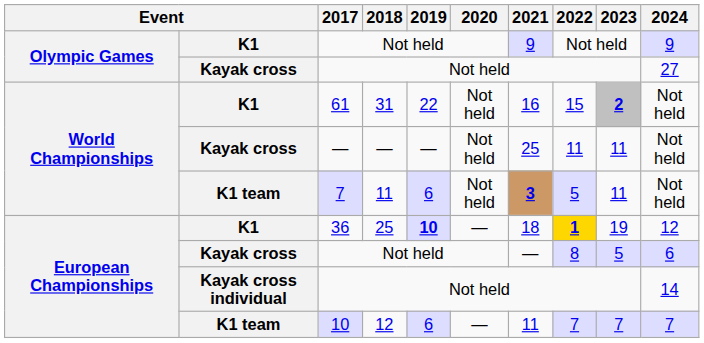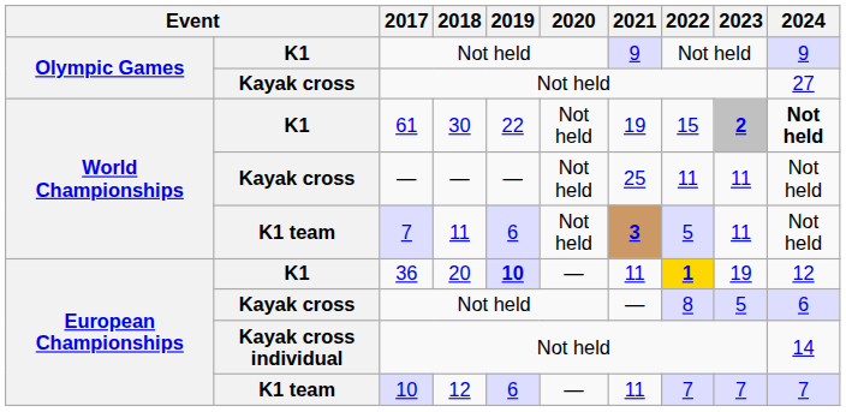 <table class="wikitable plainrowheaders" style=font-size:90%>
 <tr>
 <th scope="col" colspan=2>Event</th>
 <th scope="col">2017</th>
 <th scope="col">2018</th>
 <th scope="col">2019</th>
 <th scope="col">2020</th>
 <th scope="col">2021</th>
 <th scope="col">2022</th>
 <th scope="col">2023</th>
 <th scope="col">2024</th>
 </tr>
 <tr style="text-align:center;">
 <th scope="row" rowspan=2><a href='#'>Olympic Games</a></th>
 <th scope="row">K1</th>
 <td colspan=4>Not held</td>
 <td style="background:#ddf;"><a href='#'>9</a></td>
 <td colspan=2>Not held</td>
 <td style="background:#ddf;"><a href='#'>9</a></td>
 </tr>
 <tr style="text-align:center;">
 <th scope="row">Kayak cross</th>
 <td colspan=7>Not held</td>
 <td><a href='#'>27</a></td>
 </tr>
 <tr style="text-align:center;">
 <th scope="row" rowspan=3><a href='#'>World Championships</a></th>
 <th scope="row">K1</th>
 <td><a href='#'>61</a></td>
-<td><a href='#'>31</a></td>
+<td><a href='#'>30</a></td>
 <td><a href='#'>22</a></td>
 <td>Not held</td>
-<td><a href='#'>16</a></td>
+<td><a href='#'>19</a></td>
 <td><a href='#'>15</a></td>
 <td style="background:silver;"><a href='#'><strong>2</strong></a></td>
-<td>Not held</td>
+<td><strong>Not held</strong></td>
 </tr>
 <tr style="text-align:center;">
 <th scope="row">Kayak cross</th>
 <td>—</td>
 <td>—</td>
 <td>—</td>
 <td>Not held</td>
 <td><a href='#'>25</a></td>
 <td><a href='#'>11</a></td>
 <td><a href='#'>11</a></td>
 <td>Not held</td>
 </tr>
 <tr style="text-align:center;">
 <th scope="row">K1 team</th>
 <td style="background:#ddf;"><a href='#'>7</a></td>
 <td><a href='#'>11</a></td>
 <td style="background:#ddf;"><a href='#'>6</a></td>
 <td>Not held</td>
 <td style="background:#cc9966;"><a href='#'><strong>3</strong></a></td>
 <td style="background:#ddf;"><a href='#'>5</a></td>
 <td><a href='#'>11</a></td>
 <td>Not held</td>
 </tr>
 <tr style="text-align:center;">
 <th scope="row" rowspan=4><a href='#'>European Championships</a></th>
 <th scope="row">K1</th>
 <td><a href='#'>36</a></td>
-<td><a href='#'>25</a></td>
+<td><a href='#'>20</a></td>
 <td style="background:#ddf;"><strong><a href='#'>10</a></strong></td>
 <td>—</td>
-<td><a href='#'>18</a></td>
+<td><a href='#'>11</a></td>
 <td style="background:gold;"><a href='#'><strong>1</strong></a></td>
 <td><a href='#'>19</a></td>
 <td><a href='#'>12</a></td>
 </tr>
 <tr style="text-align:center;">
 <th scope="row">Kayak cross</th>
 <td colspan=4>Not held</td>
 <td>—</td>
 <td style="background:#ddf;"><a href='#'>8</a></td>
 <td style="background:#ddf;"><a href='#'>5</a></td>
 <td style="background:#ddf;"><a href='#'>6</a></td>
 </tr>
 <tr style="text-align:center;">
 <th scope="row">Kayak cross individual</th>
 <td colspan=7>Not held</td>
 <td><a href='#'>14</a></td>
 </tr>
 <tr style="text-align:center;">
 <th scope="row">K1 team</th>
 <td style="background:#ddf;"><a href='#'>10</a></td>
 <td><a href='#'>12</a></td>
 <td style="background:#ddf;"><a href='#'>6</a></td>
 <td>—</td>
 <td><a href='#'>11</a></td>
 <td style="background:#ddf;"><a href='#'>7</a></td>
 <td style="background:#ddf;"><a href='#'>7</a></td>
 <td style="background:#ddf;"><a href='#'>7</a></td>
 </tr>
 </table>
